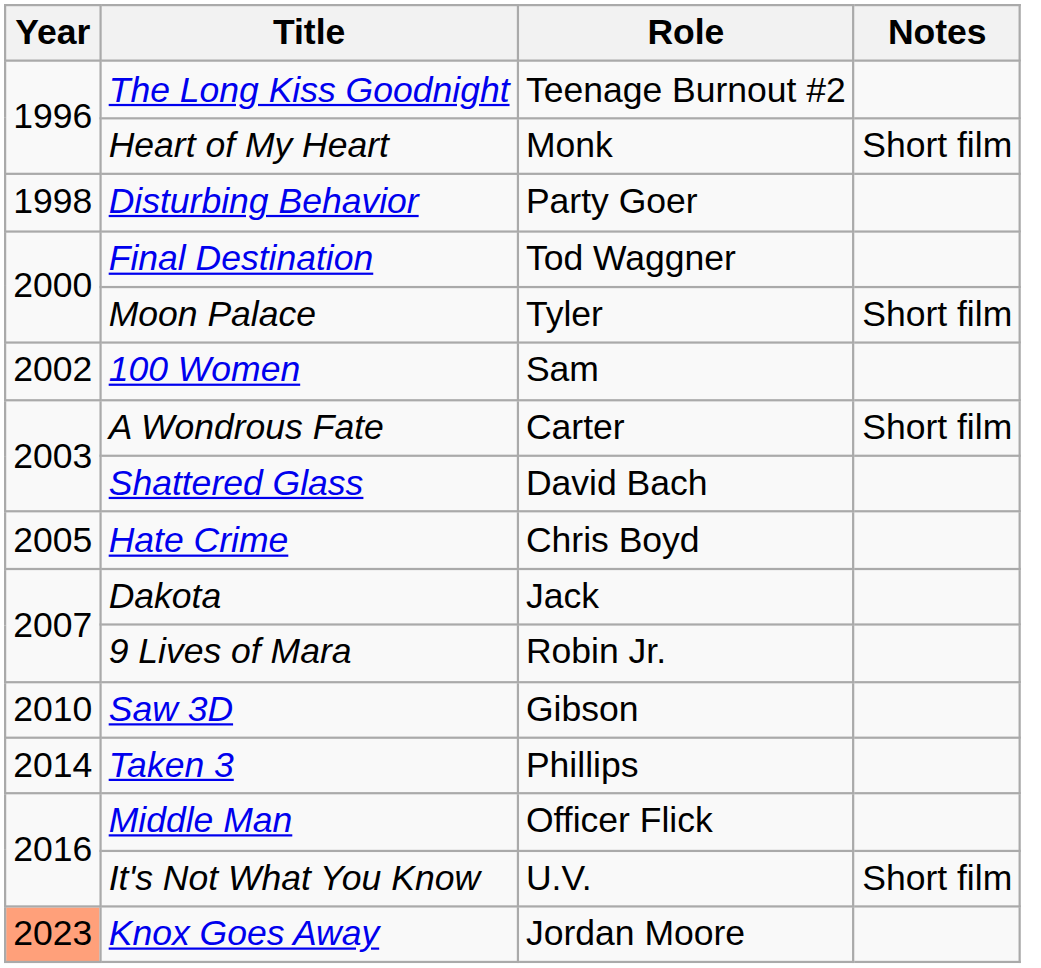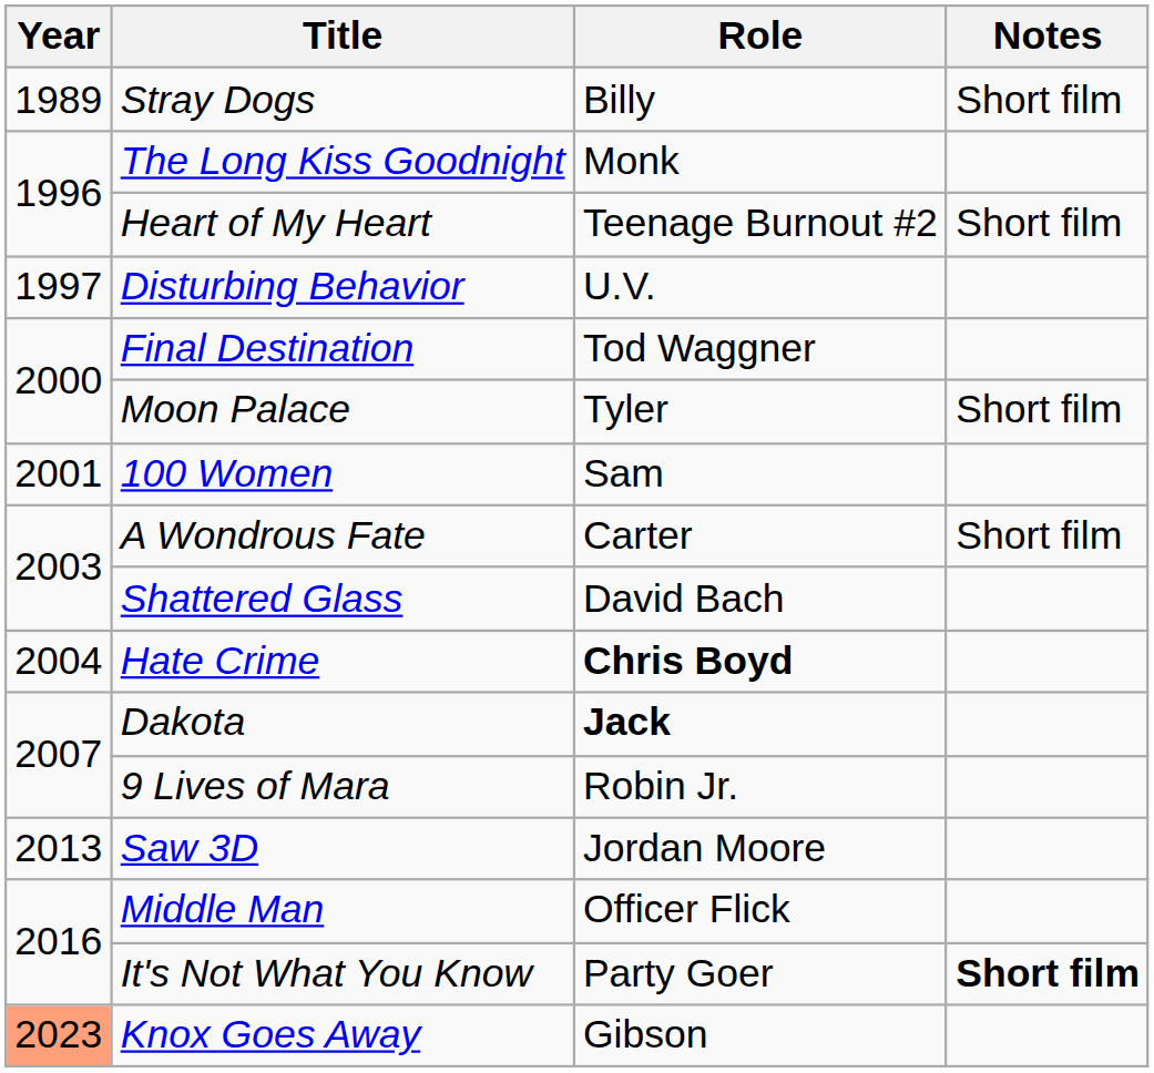 <table class="wikitable sortable">
 <tr>
 <th scope="col">Year</th>
 <th scope="col">Title</th>
 <th scope="col">Role</th>
 <th scope="col" class="unsortable">Notes</th>
 </tr>
 <tr>
+<td>1989</td>
+<td><em>Stray Dogs</em></td>
+<td>Billy</td>
+<td>Short film</td>
+</tr>
+<tr>
 <td rowspan="2">1996</td>
 <td><em><a href='#'>The Long Kiss Goodnight</a></em></td>
-<td>Teenage Burnout #2</td>
+<td>Monk</td>
 <td></td>
 </tr>
 <tr>
 <td><em>Heart of My Heart</em></td>
-<td>Monk</td>
+<td>Teenage Burnout #2</td>
 <td>Short film</td>
 </tr>
 <tr>
-<td>1998</td>
+<td>1997</td>
 <td><em><a href='#'>Disturbing Behavior</a></em></td>
-<td>Party Goer</td>
+<td>U.V.</td>
 <td></td>
 </tr>
 <tr>
 <td rowspan="2">2000</td>
 <td><em><a href='#'>Final Destination</a></em></td>
 <td>Tod Waggner</td>
 <td></td>
 </tr>
 <tr>
 <td><em>Moon Palace</em></td>
 <td>Tyler</td>
 <td>Short film</td>
 </tr>
 <tr>
-<td>2002</td>
+<td>2001</td>
 <td><em><a href='#'>100 Women</a></em></td>
 <td>Sam</td>
 <td></td>
 </tr>
 <tr>
 <td rowspan="2">2003</td>
 <td><em>A Wondrous Fate</em></td>
 <td>Carter</td>
 <td>Short film</td>
 </tr>
 <tr>
 <td><em><a href='#'>Shattered Glass</a></em></td>
 <td>David Bach</td>
 <td></td>
 </tr>
 <tr>
-<td>2005</td>
+<td>2004</td>
 <td><em><a href='#'>Hate Crime</a></em></td>
-<td>Chris Boyd</td>
+<td><strong>Chris Boyd</strong></td>
 <td></td>
 </tr>
 <tr>
 <td rowspan="2">2007</td>
 <td><em>Dakota</em></td>
-<td>Jack</td>
+<td><strong>Jack</strong></td>
 <td></td>
 </tr>
 <tr>
 <td><em>9 Lives of Mara</em></td>
 <td>Robin Jr.</td>
 <td></td>
 </tr>
 <tr>
-<td>2010</td>
+<td>2013</td>
 <td><em><a href='#'>Saw 3D</a></em></td>
-<td>Gibson</td>
-<td></td>
-</tr>
-<tr>
-<td>2014</td>
-<td><em><a href='#'>Taken 3</a></em></td>
-<td>Phillips</td>
+<td>Jordan Moore</td>
 <td></td>
 </tr>
 <tr>
 <td rowspan="2">2016</td>
 <td><em><a href='#'>Middle Man</a></em></td>
 <td>Officer Flick</td>
 <td></td>
 </tr>
 <tr>
 <td><em>It's Not What You Know</em></td>
-<td>U.V.</td>
-<td>Short film</td>
+<td>Party Goer</td>
+<td><strong>Short film</strong></td>
 </tr>
 <tr>
 <td style="background: lightsalmon;">2023</td>
 <td><em><a href='#'>Knox Goes Away</a></em></td>
-<td>Jordan Moore</td>
+<td>Gibson</td>
 <td></td>
 </tr>
 </table>
